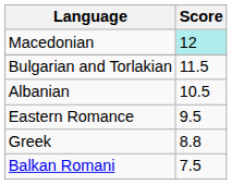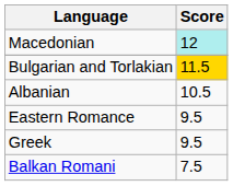 <table class="wikitable">
 <tr>
 <th>Language</th>
 <th>Score</th>
 </tr>
 <tr>
 <td>Macedonian</td>
 <td style="background: paleturquoise;">12</td>
 </tr>
 <tr>
 </tr>
 <tr>
 <td>Bulgarian and Torlakian</td>
-<td>11.5</td>
+<td style="background: gold;">11.5</td>
 </tr>
 <tr>
 <td>Albanian</td>
 <td>10.5</td>
 </tr>
 <tr>
 <td>Eastern Romance</td>
 <td>9.5</td>
 </tr>
 <tr>
 <td>Greek</td>
-<td>8.8</td>
+<td>9.5</td>
 </tr>
 <tr>
 <td><a href='#'>Balkan Romani</a></td>
 <td>7.5</td>
 </tr>
 </table>
